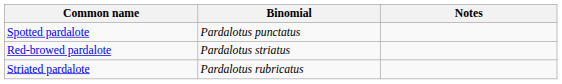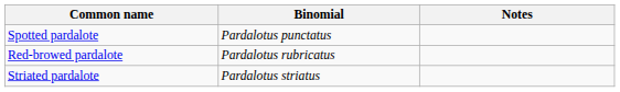 <table style="width:60%;" class="wikitable">
 <tr>
 <th width=35%>Common name</th>
 <th width=33%>Binomial</th>
 <th width=32%>Notes</th>
 </tr>
 <tr>
 <td><a href='#'>Spotted pardalote</a></td>
 <td><em>Pardalotus punctatus</em></td>
 <td></td>
 </tr>
 <tr>
 <td><a href='#'>Red-browed pardalote</a></td>
-<td><em>Pardalotus striatus</em></td>
+<td><em>Pardalotus rubricatus</em></td>
 <td></td>
 </tr>
 <tr>
 <td><a href='#'>Striated pardalote</a></td>
-<td><em>Pardalotus rubricatus</em></td>
+<td><em>Pardalotus striatus</em></td>
 <td></td>
 </tr>
 </table>
